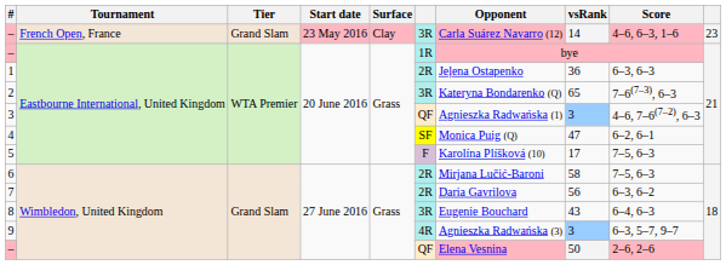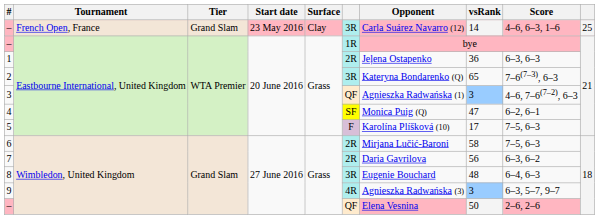 <table class="wikitable sortable">
 <tr>
 <th scope="col">#</th>
 <th scope="col">Tournament</th>
 <th scope="col">Tier</th>
 <th scope="col">Start date</th>
 <th scope="col">Surface</th>
 <th scope="col"></th>
 <th scope="col">Opponent</th>
 <th scope="col">vsRank</th>
 <th class="unsortable" scope="col">Score</th>
 <th></th>
 </tr>
 <tr bgcolor="lightpink">
 <td align="center">–</td>
 <td bgcolor="#f3e6d7"><a href='#'>French Open</a>, France</td>
 <td bgcolor="#f3e6d7">Grand Slam</td>
 <td>23 May 2016</td>
 <td>Clay</td>
 <td bgcolor=afeeee align="center">3R</td>
 <td> <a href='#'>Carla Suárez Navarro</a> <small>(12)</small></td>
 <td align="left" bgcolor=#F4F4F4>14</td>
 <td>4–6, 6–3, 1–6</td>
-<td bgcolor=#F4F4F4>23</td>
+<td bgcolor=#F4F4F4>25</td>
 </tr>
 <tr>
 <td align="center"  bgcolor="lightpink">–</td>
 <td rowspan=6 bgcolor="#d4f1c5"><a href='#'>Eastbourne International</a>, United Kingdom</td>
 <td rowspan=6 bgcolor="#d4f1c5">WTA Premier</td>
 <td rowspan=6>20 June 2016</td>
 <td rowspan=6>Grass</td>
 <td bgcolor=afeeee align="center">1R</td>
 <td colspan=3 align=center bgcolor="lightpink">bye</td>
 <td rowspan=6 bgcolor=#F4F4F4>21</td>
 </tr>
 <tr>
 <td align="center">1</td>
 <td bgcolor=afeeee align="center">2R</td>
 <td> <a href='#'>Jeļena Ostapenko</a></td>
 <td>36</td>
 <td>6–3, 6–3</td>
 </tr>
 <tr>
 <td align="center">2</td>
 <td bgcolor=afeeee align="center">3R</td>
 <td> <a href='#'>Kateryna Bondarenko</a> <small>(Q)</small></td>
 <td>65</td>
 <td>7–6<sup>(7–3)</sup>, 6–3</td>
 </tr>
 <tr>
 <td align="center">3</td>
 <td bgcolor=ffebcd align="center">QF</td>
 <td> <a href='#'>Agnieszka Radwańska</a> <small>(1)</small></td>
 <td bgcolor=99ccff>3</td>
 <td>4–6, 7–6<sup>(7–2)</sup>, 6–3</td>
 </tr>
 <tr>
 <td align="center">4</td>
 <td bgcolor=yellow align="center">SF</td>
 <td> <a href='#'>Monica Puig</a> <small>(Q)</small></td>
 <td>47</td>
 <td>6–2, 6–1</td>
 </tr>
 <tr>
 <td align="center">5</td>
 <td bgcolor=thistle align="center">F</td>
 <td> <a href='#'>Karolína Plíšková</a> <small>(10)</small></td>
 <td>17</td>
 <td>7–5, 6–3</td>
 </tr>
 <tr>
 <td align="center">6</td>
 <td rowspan=5 bgcolor="#f3e6d7"><a href='#'>Wimbledon</a>, United Kingdom</td>
 <td rowspan=5 bgcolor="#f3e6d7">Grand Slam</td>
 <td rowspan=5>27 June 2016</td>
 <td rowspan=5>Grass</td>
 <td bgcolor=afeeee align="center">2R</td>
 <td> <a href='#'>Mirjana Lučić-Baroni</a></td>
 <td>58</td>
 <td>7–5, 6–3</td>
 <td rowspan=5 bgcolor=#F4F4F4>18</td>
 </tr>
 <tr>
 <td align="center">7</td>
 <td bgcolor=afeeee align="center">2R</td>
 <td> <a href='#'>Daria Gavrilova</a></td>
 <td>56</td>
 <td>6–3, 6–2</td>
 </tr>
 <tr>
 <td align="center">8</td>
 <td bgcolor=afeeee align="center">3R</td>
 <td> <a href='#'>Eugenie Bouchard</a></td>
-<td>43</td>
+<td>48</td>
 <td>6–4, 6–3</td>
 </tr>
 <tr>
 <td align="center">9</td>
 <td bgcolor=afeeee align="center">4R</td>
 <td> <a href='#'>Agnieszka Radwańska</a> <small>(3)</small></td>
 <td bgcolor=99ccff>3</td>
 <td>6–3, 5–7, 9–7</td>
 </tr>
 <tr>
 <td bgcolor="lightpink" align=center>–</td>
 <td bgcolor=ffebcd align="center">QF</td>
 <td bgcolor="lightpink"> <a href='#'>Elena Vesnina</a></td>
 <td align="left" bgcolor=#F4F4F4>50</td>
 <td bgcolor="lightpink">2–6, 2–6</td>
 </tr>
 </table>
